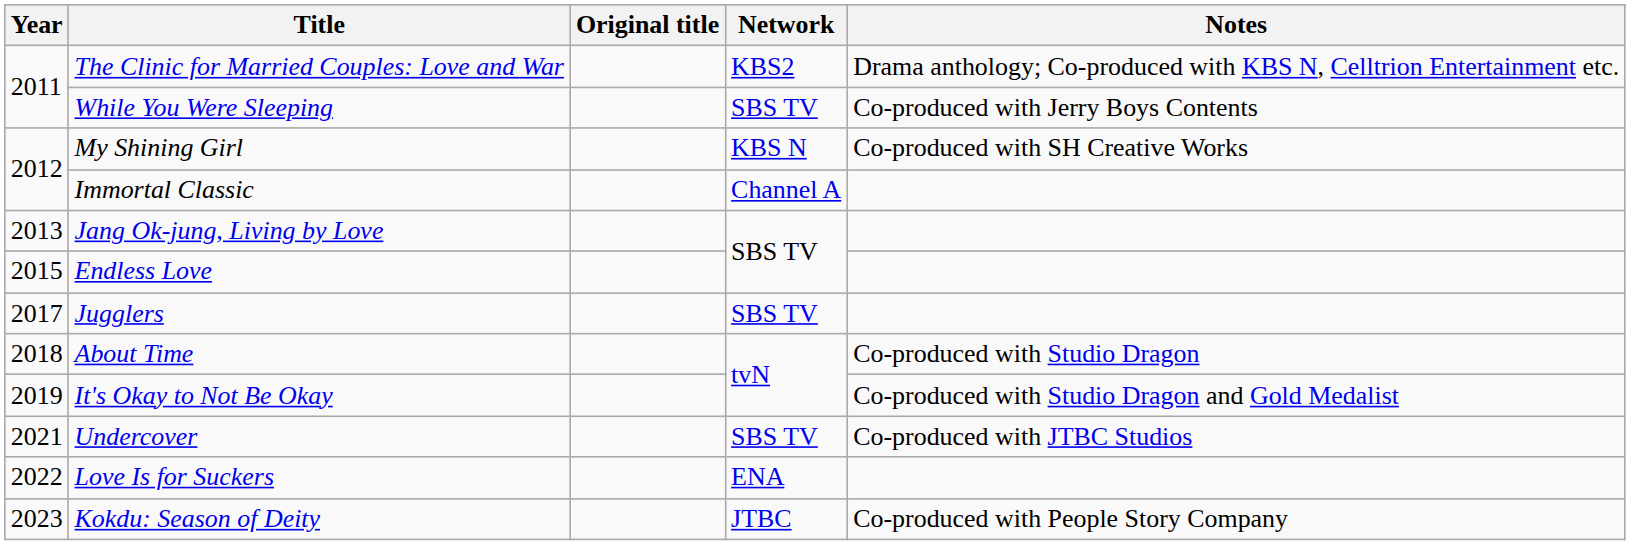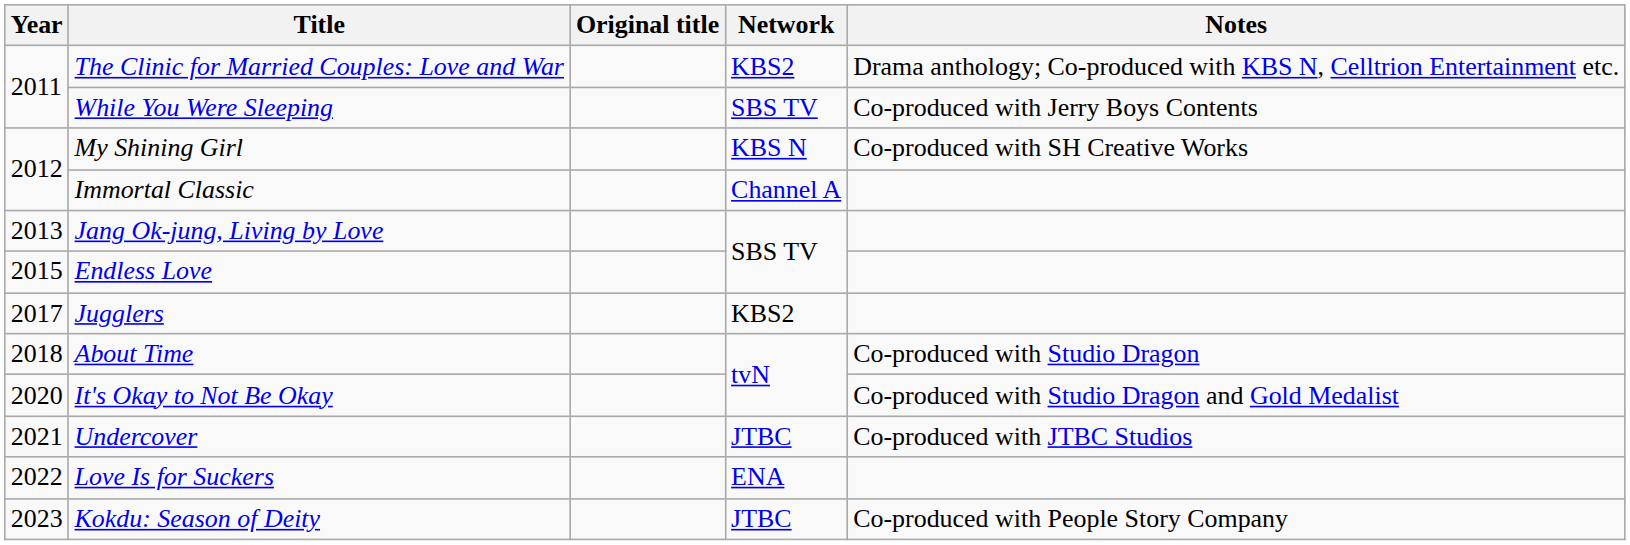 <table class="wikitable">
 <tr>
 <th>Year</th>
 <th>Title</th>
 <th>Original title</th>
 <th>Network</th>
 <th>Notes</th>
 </tr>
 <tr>
 <td rowspan="2">2011</td>
 <td><em><a href='#'>The Clinic for Married Couples: Love and War</a></em></td>
 <td></td>
 <td><a href='#'>KBS2</a></td>
 <td>Drama anthology; Co-produced with <a href='#'>KBS N</a>, <a href='#'>Celltrion Entertainment</a> etc.</td>
 </tr>
 <tr>
 <td><em><a href='#'>While You Were Sleeping</a></em></td>
 <td></td>
 <td><a href='#'>SBS TV</a></td>
 <td>Co-produced with Jerry Boys Contents</td>
 </tr>
 <tr>
 <td rowspan="2">2012</td>
 <td><em>My Shining Girl</em></td>
 <td></td>
 <td><a href='#'>KBS N</a></td>
 <td>Co-produced with SH Creative Works</td>
 </tr>
 <tr>
 <td><em>Immortal Classic</em></td>
 <td></td>
 <td><a href='#'>Channel A</a></td>
 <td></td>
 </tr>
 <tr>
 <td>2013</td>
 <td><em><a href='#'>Jang Ok-jung, Living by Love</a></em></td>
 <td></td>
 <td rowspan="2">SBS TV</td>
 <td></td>
 </tr>
 <tr>
 <td>2015</td>
 <td><em><a href='#'>Endless Love</a></em></td>
 <td></td>
 <td></td>
 </tr>
 <tr>
 <td>2017</td>
 <td><em><a href='#'>Jugglers</a></em></td>
 <td></td>
-<td><a href='#'>SBS TV</a></td>
+<td>KBS2</td>
 <td></td>
 </tr>
 <tr>
 <td>2018</td>
 <td><em><a href='#'>About Time</a></em></td>
 <td></td>
 <td rowspan="2"><a href='#'>tvN</a></td>
 <td>Co-produced with <a href='#'>Studio Dragon</a></td>
 </tr>
 <tr>
-<td>2019</td>
+<td>2020</td>
 <td><em><a href='#'>It's Okay to Not Be Okay</a></em></td>
 <td></td>
 <td>Co-produced with <a href='#'>Studio Dragon</a> and <a href='#'>Gold Medalist</a></td>
 </tr>
 <tr>
 <td>2021</td>
 <td><em><a href='#'>Undercover</a></em></td>
 <td></td>
-<td><a href='#'>SBS TV</a></td>
+<td><a href='#'>JTBC</a></td>
 <td>Co-produced with <a href='#'>JTBC Studios</a></td>
 </tr>
 <tr>
 <td>2022</td>
 <td><em><a href='#'>Love Is for Suckers</a></em></td>
 <td></td>
 <td><a href='#'>ENA</a></td>
 <td></td>
 </tr>
 <tr>
 <td>2023</td>
 <td><em><a href='#'>Kokdu: Season of Deity</a></em></td>
 <td></td>
 <td><a href='#'>JTBC</a></td>
 <td>Co-produced with People Story Company</td>
 </tr>
 </table>
